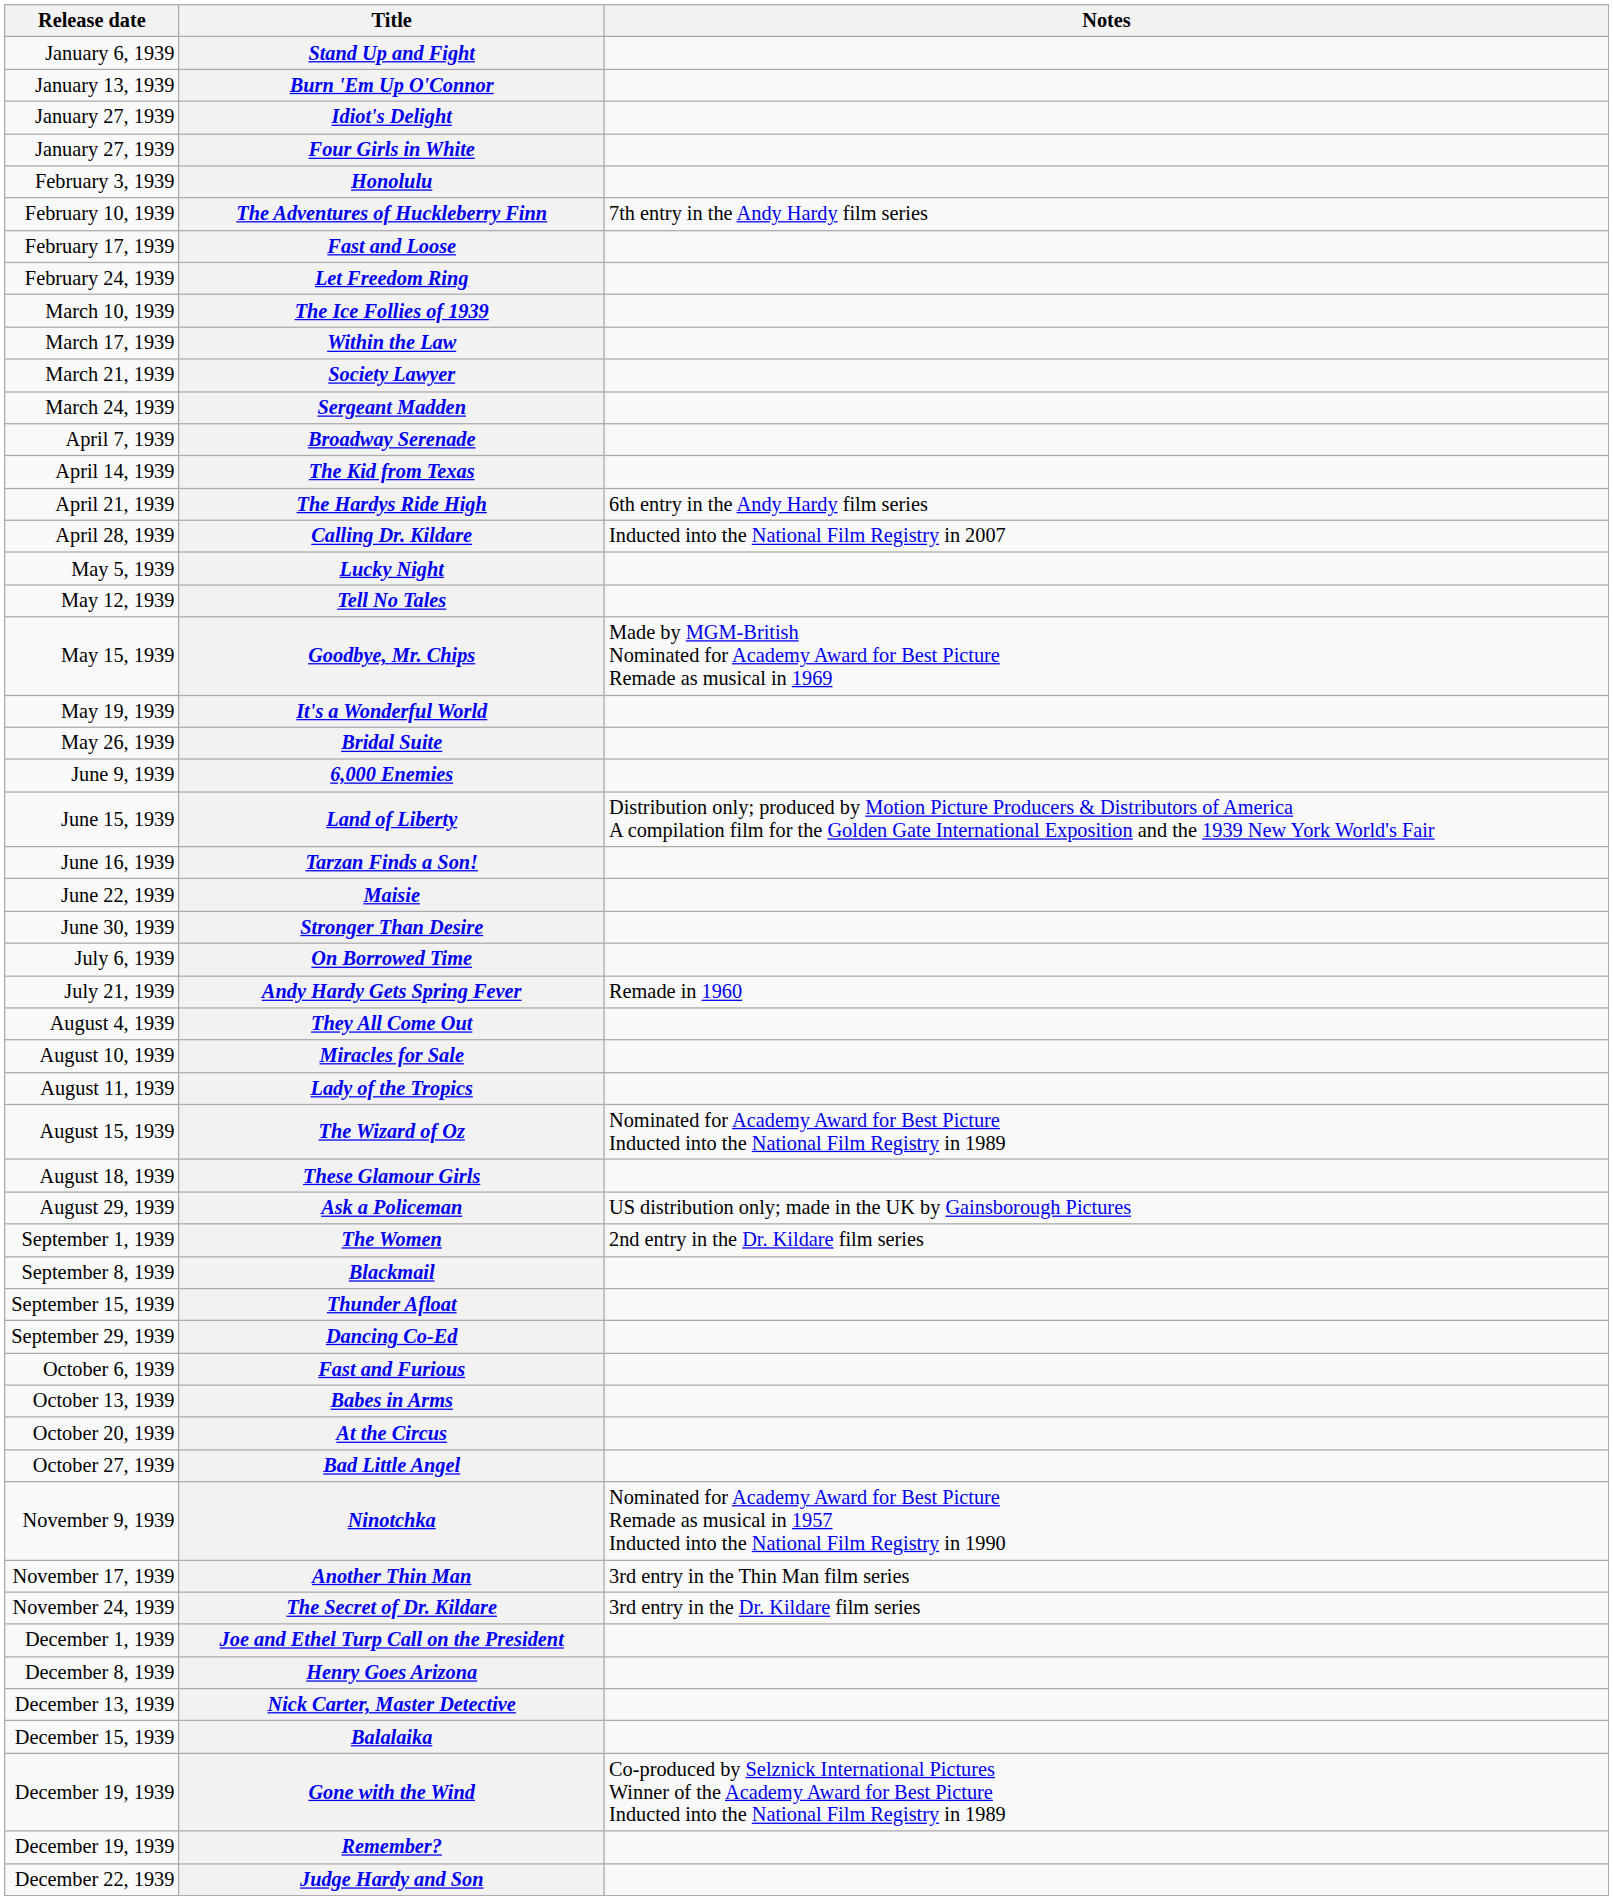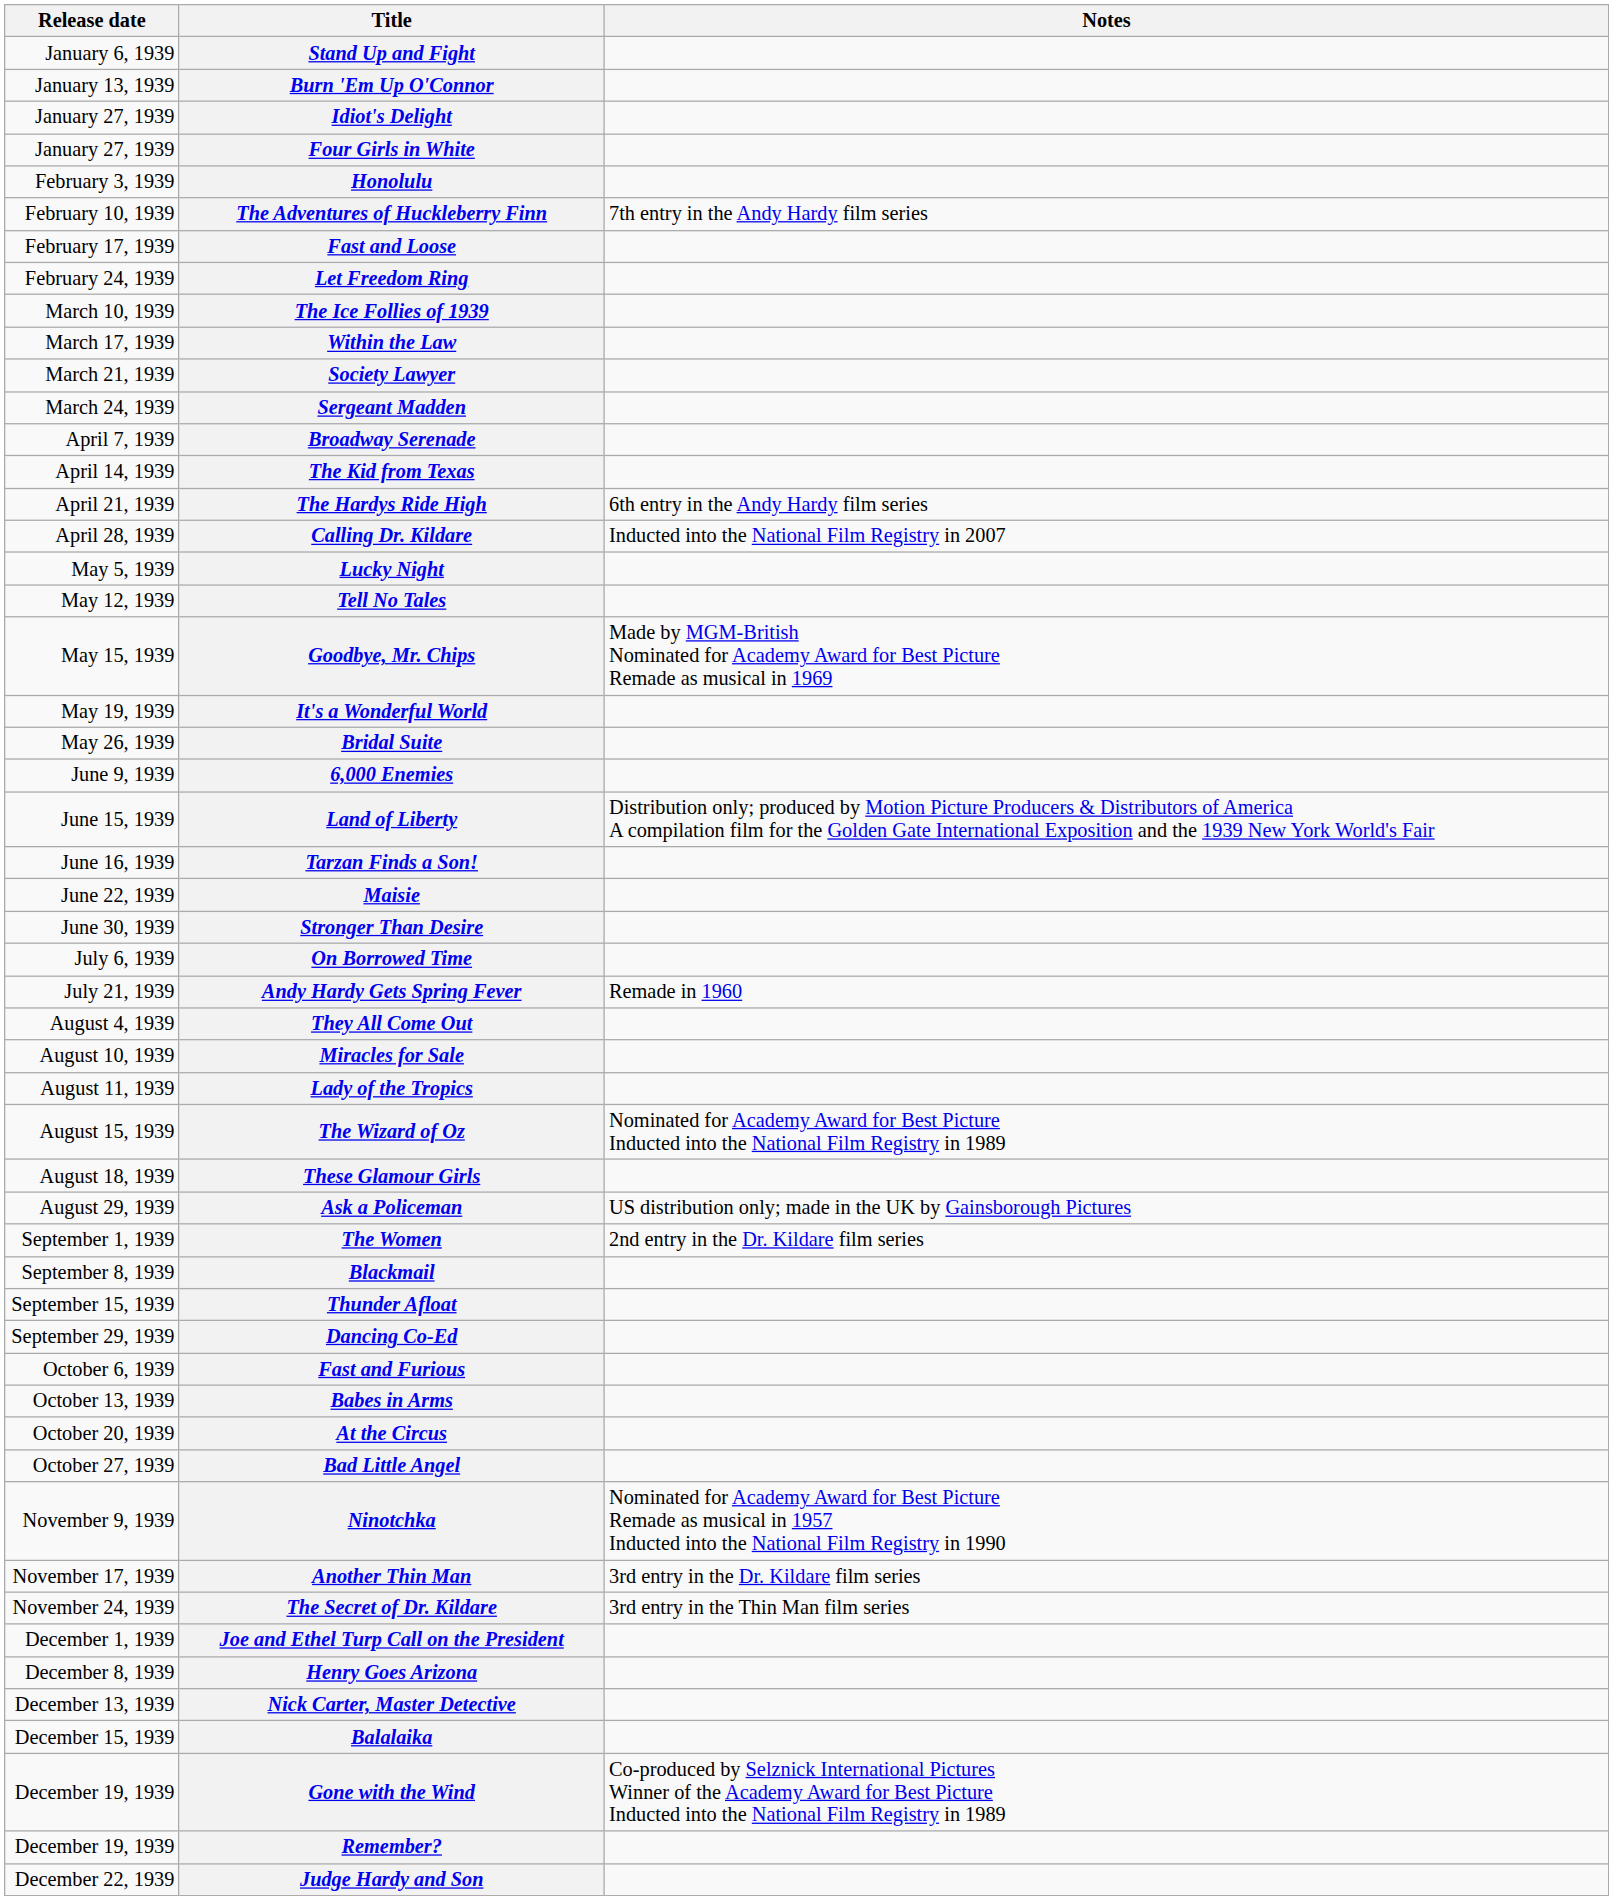 <table class="wikitable sortable" style="width:100%;">
 <tr>
 <th scope="col" style="width:130px;">Release date</th>
 <th>Title</th>
 <th>Notes</th>
 </tr>
 <tr>
 <td style="text-align:right;">January 6, 1939</td>
 <th scope="row"><em><a href='#'>Stand Up and Fight</a></em></th>
 <td></td>
 </tr>
 <tr>
 <td style="text-align:right;">January 13, 1939</td>
 <th scope="row"><em><a href='#'>Burn 'Em Up O'Connor</a></em></th>
 <td></td>
 </tr>
 <tr>
 <td style="text-align:right;">January 27, 1939</td>
 <th scope="row"><em><a href='#'>Idiot's Delight</a></em></th>
 <td></td>
 </tr>
 <tr>
 <td style="text-align:right;">January 27, 1939</td>
 <th scope="row"><em><a href='#'>Four Girls in White</a></em></th>
 <td></td>
 </tr>
 <tr>
 <td style="text-align:right;">February 3, 1939</td>
 <th scope="row"><em><a href='#'>Honolulu</a></em></th>
 <td></td>
 </tr>
 <tr>
 <td style="text-align:right;">February 10, 1939</td>
 <th scope="row"><em><a href='#'>The Adventures of Huckleberry Finn</a></em></th>
 <td>7th entry in the <a href='#'>Andy Hardy</a> film series</td>
 </tr>
 <tr>
 <td style="text-align:right;">February 17, 1939</td>
 <th scope="row"><em><a href='#'>Fast and Loose</a></em></th>
 <td></td>
 </tr>
 <tr>
 <td style="text-align:right;">February 24, 1939</td>
 <th scope="row"><em><a href='#'>Let Freedom Ring</a></em></th>
 <td></td>
 </tr>
 <tr>
 <td style="text-align:right;">March 10, 1939</td>
 <th scope="row"><em><a href='#'>The Ice Follies of 1939</a></em></th>
 <td></td>
 </tr>
 <tr>
 <td style="text-align:right;">March 17, 1939</td>
 <th scope="row"><em><a href='#'>Within the Law</a></em></th>
 <td></td>
 </tr>
 <tr>
 <td style="text-align:right;">March 21, 1939</td>
 <th scope="row"><em><a href='#'>Society Lawyer</a></em></th>
 <td></td>
 </tr>
 <tr>
 <td style="text-align:right;">March 24, 1939</td>
 <th scope="row"><em><a href='#'>Sergeant Madden</a></em></th>
 <td></td>
 </tr>
 <tr>
 <td style="text-align:right;">April 7, 1939</td>
 <th scope="row"><em><a href='#'>Broadway Serenade</a></em></th>
 <td></td>
 </tr>
 <tr>
 <td style="text-align:right;">April 14, 1939</td>
 <th scope="row"><em><a href='#'>The Kid from Texas</a></em></th>
 <td></td>
 </tr>
 <tr>
 <td style="text-align:right;">April 21, 1939</td>
 <th scope="row"><em><a href='#'>The Hardys Ride High</a></em></th>
 <td>6th entry in the <a href='#'>Andy Hardy</a> film series</td>
 </tr>
 <tr>
 <td style="text-align:right;">April 28, 1939</td>
 <th scope="row"><em><a href='#'>Calling Dr. Kildare</a></em></th>
 <td>Inducted into the <a href='#'>National Film Registry</a> in 2007</td>
 </tr>
 <tr>
 <td style="text-align:right;">May 5, 1939</td>
 <th scope="row"><em><a href='#'>Lucky Night</a></em></th>
 <td></td>
 </tr>
 <tr>
 <td style="text-align:right;">May 12, 1939</td>
 <th scope="row"><em><a href='#'>Tell No Tales</a></em></th>
 <td></td>
 </tr>
 <tr>
 <td style="text-align:right;">May 15, 1939</td>
 <th scope="row"><em><a href='#'>Goodbye, Mr. Chips</a></em></th>
 <td>Made by <a href='#'>MGM-British</a><br>Nominated for <a href='#'>Academy Award for Best Picture</a><br>Remade as musical in <a href='#'>1969</a></td>
 </tr>
 <tr>
 <td style="text-align:right;">May 19, 1939</td>
 <th scope="row"><em><a href='#'>It's a Wonderful World</a></em></th>
 <td></td>
 </tr>
 <tr>
 <td style="text-align:right;">May 26, 1939</td>
 <th scope="row"><em><a href='#'>Bridal Suite</a></em></th>
 <td></td>
 </tr>
 <tr>
 <td style="text-align:right;">June 9, 1939</td>
 <th scope="row"><em><a href='#'>6,000 Enemies</a></em></th>
 <td></td>
 </tr>
 <tr>
 <td style="text-align:right;">June 15, 1939</td>
 <th scope="row"><em><a href='#'>Land of Liberty</a></em></th>
 <td>Distribution only; produced by <a href='#'>Motion Picture Producers & Distributors of America</a><br>A compilation film for the <a href='#'>Golden Gate International Exposition</a> and the <a href='#'>1939 New York World's Fair</a></td>
 </tr>
 <tr>
 <td style="text-align:right;">June 16, 1939</td>
 <th scope="row"><em><a href='#'>Tarzan Finds a Son!</a></em></th>
 <td></td>
 </tr>
 <tr>
 <td style="text-align:right;">June 22, 1939</td>
 <th scope="row"><em><a href='#'>Maisie</a></em></th>
 <td></td>
 </tr>
 <tr>
 <td style="text-align:right;">June 30, 1939</td>
 <th scope="row"><em><a href='#'>Stronger Than Desire</a></em></th>
 <td></td>
 </tr>
 <tr>
 <td style="text-align:right;">July 6, 1939</td>
 <th scope="row"><em><a href='#'>On Borrowed Time</a></em></th>
 <td></td>
 </tr>
 <tr>
 <td style="text-align:right;">July 21, 1939</td>
 <th scope="row"><em><a href='#'>Andy Hardy Gets Spring Fever</a></em></th>
 <td>Remade in <a href='#'>1960</a></td>
 </tr>
 <tr>
 <td style="text-align:right;">August 4, 1939</td>
 <th scope="row"><em><a href='#'>They All Come Out</a></em></th>
 <td></td>
 </tr>
 <tr>
 <td style="text-align:right;">August 10, 1939</td>
 <th scope="row"><em><a href='#'>Miracles for Sale</a></em></th>
 <td></td>
 </tr>
 <tr>
 <td style="text-align:right;">August 11, 1939</td>
 <th scope="row"><em><a href='#'>Lady of the Tropics</a></em></th>
 <td></td>
 </tr>
 <tr>
 <td style="text-align:right;">August 15, 1939</td>
 <th scope="row"><em><a href='#'>The Wizard of Oz</a></em></th>
 <td>Nominated for <a href='#'>Academy Award for Best Picture</a><br>Inducted into the <a href='#'>National Film Registry</a> in 1989</td>
 </tr>
 <tr>
 <td style="text-align:right;">August 18, 1939</td>
 <th scope="row"><em><a href='#'>These Glamour Girls</a></em></th>
 <td></td>
 </tr>
 <tr>
 <td style="text-align:right;">August 29, 1939</td>
 <th scope="row"><em><a href='#'>Ask a Policeman</a></em></th>
 <td>US distribution only; made in the UK by <a href='#'>Gainsborough Pictures</a></td>
 </tr>
 <tr>
 <td style="text-align:right;">September 1, 1939</td>
 <th scope="row"><em><a href='#'>The Women</a></em></th>
 <td>2nd entry in the <a href='#'>Dr. Kildare</a> film series</td>
 </tr>
 <tr>
 <td style="text-align:right;">September 8, 1939</td>
 <th scope="row"><em><a href='#'>Blackmail</a></em></th>
 <td></td>
 </tr>
 <tr>
 <td style="text-align:right;">September 15, 1939</td>
 <th scope="row"><em><a href='#'>Thunder Afloat</a></em></th>
 <td></td>
 </tr>
 <tr>
 <td style="text-align:right;">September 29, 1939</td>
 <th scope="row"><em><a href='#'>Dancing Co-Ed</a></em></th>
 <td></td>
 </tr>
 <tr>
 <td style="text-align:right;">October 6, 1939</td>
 <th scope="row"><em><a href='#'>Fast and Furious</a></em></th>
 <td></td>
 </tr>
 <tr>
 <td style="text-align:right;">October 13, 1939</td>
 <th scope="row"><em><a href='#'>Babes in Arms</a></em></th>
 <td></td>
 </tr>
 <tr>
 <td style="text-align:right;">October 20, 1939</td>
 <th scope="row"><em><a href='#'>At the Circus</a></em></th>
 <td></td>
 </tr>
 <tr>
 <td style="text-align:right;">October 27, 1939</td>
 <th scope="row"><em><a href='#'>Bad Little Angel</a></em></th>
 <td></td>
 </tr>
 <tr>
 <td style="text-align:right;">November 9, 1939</td>
 <th scope="row"><em><a href='#'>Ninotchka</a></em></th>
 <td>Nominated for <a href='#'>Academy Award for Best Picture</a><br>Remade as musical in <a href='#'>1957</a><br>Inducted into the <a href='#'>National Film Registry</a> in 1990</td>
 </tr>
 <tr>
 <td style="text-align:right;">November 17, 1939</td>
 <th scope="row"><em><a href='#'>Another Thin Man</a></em></th>
-<td>3rd entry in the Thin Man film series</td>
+<td>3rd entry in the <a href='#'>Dr. Kildare</a> film series</td>
 </tr>
 <tr>
 <td style="text-align:right;">November 24, 1939</td>
 <th scope="row"><em><a href='#'>The Secret of Dr. Kildare</a></em></th>
-<td>3rd entry in the <a href='#'>Dr. Kildare</a> film series</td>
+<td>3rd entry in the Thin Man film series</td>
 </tr>
 <tr>
 <td style="text-align:right;">December 1, 1939</td>
 <th scope="row"><em><a href='#'>Joe and Ethel Turp Call on the President</a></em></th>
 <td></td>
 </tr>
 <tr>
 <td style="text-align:right;">December 8, 1939</td>
 <th scope="row"><em><a href='#'>Henry Goes Arizona</a></em></th>
 <td></td>
 </tr>
 <tr>
 <td style="text-align:right;">December 13, 1939</td>
 <th scope="row"><em><a href='#'>Nick Carter, Master Detective</a></em></th>
 <td></td>
 </tr>
 <tr>
 <td style="text-align:right;">December 15, 1939</td>
 <th scope="row"><em><a href='#'>Balalaika</a></em></th>
 <td></td>
 </tr>
 <tr>
 <td style="text-align:right;">December 19, 1939</td>
 <th scope="row"><em><a href='#'>Gone with the Wind</a></em></th>
 <td>Co-produced by <a href='#'>Selznick International Pictures</a><br>Winner of the <a href='#'>Academy Award for Best Picture</a><br>Inducted into the <a href='#'>National Film Registry</a> in 1989</td>
 </tr>
 <tr>
 <td style="text-align:right;">December 19, 1939</td>
 <th scope="row"><em><a href='#'>Remember?</a></em></th>
 <td></td>
 </tr>
 <tr>
 <td style="text-align:right;">December 22, 1939</td>
 <th scope="row"><em><a href='#'>Judge Hardy and Son</a></em></th>
 <td></td>
 </tr>
 </table>
